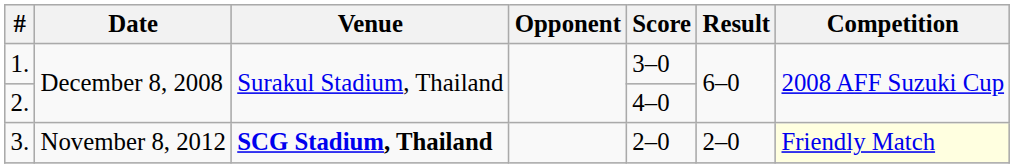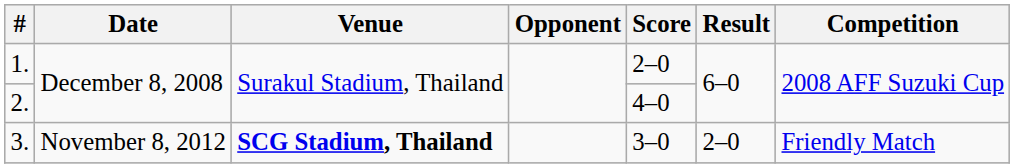 <table class="wikitable">
 <tr>
 <th>#</th>
 <th>Date</th>
 <th>Venue</th>
 <th>Opponent</th>
 <th>Score</th>
 <th>Result</th>
 <th>Competition</th>
 </tr>
 <tr>
 <td>1.</td>
 <td rowspan="2">December 8, 2008</td>
 <td rowspan="2"><a href='#'>Surakul Stadium</a>, Thailand</td>
 <td rowspan="2"></td>
-<td>3–0</td>
+<td>2–0</td>
 <td rowspan="2">6–0</td>
 <td rowspan="2"><a href='#'>2008 AFF Suzuki Cup</a></td>
 </tr>
 <tr>
 <td>2.</td>
 <td>4–0</td>
 </tr>
 <tr>
 <td>3.</td>
 <td>November 8, 2012</td>
 <td><strong><a href='#'>SCG Stadium</a>, Thailand</strong></td>
 <td></td>
+<td>3–0</td>
 <td>2–0</td>
-<td>2–0</td>
-<td style="background: lightyellow;"><a href='#'>Friendly Match</a></td>
+<td><a href='#'>Friendly Match</a></td>
 </tr>
 </table>
